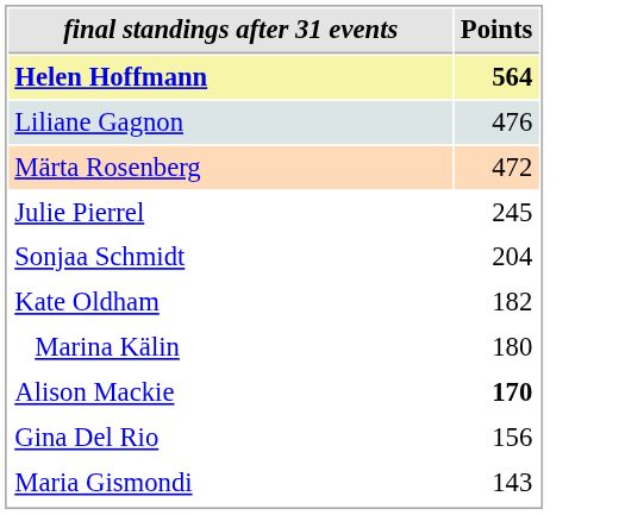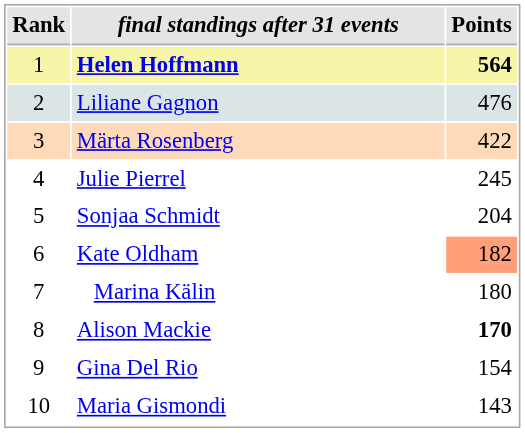 <table cellspacing="1" cellpadding="3" style="border:1px solid #AAAAAA;font-size:86%">
 <tr style="background-color: #E4E4E4;">
+<th style="border-bottom:1px solid #AAAAAA" width=10>Rank</th>
 <th style="border-bottom:1px solid #AAAAAA" width=220><em>final standings after 31 events</em></th>
 <th style="border-bottom:1px solid #AAAAAA" width=20 align=right>Points</th>
 </tr>
 <tr style="background:#f7f6a8;">
+<td align=center>1</td>
 <td> <strong><a href='#'>Helen Hoffmann</a></strong>  </td>
 <td align=right><strong>564</strong></td>
 </tr>
 <tr style="background:#dce5e5;">
+<td align=center>2</td>
 <td> <a href='#'>Liliane Gagnon</a></td>
 <td align=right>476</td>
 </tr>
 <tr style="background:#ffdab9;">
+<td align=center>3</td>
 <td> <a href='#'>Märta Rosenberg</a></td>
-<td align=right>472</td>
+<td align=right>422</td>
 </tr>
 <tr>
+<td align=center>4</td>
 <td> <a href='#'>Julie Pierrel</a></td>
 <td align=right>245</td>
 </tr>
 <tr>
+<td align=center>5</td>
 <td> <a href='#'>Sonjaa Schmidt</a></td>
 <td align=right>204</td>
 </tr>
 <tr>
+<td align=center>6</td>
 <td> <a href='#'>Kate Oldham</a></td>
-<td align=right>182</td>
+<td align=right style="background: lightsalmon;">182</td>
 </tr>
 <tr>
+<td align=center>7</td>
 <td>   <a href='#'>Marina Kälin</a></td>
 <td align=right>180</td>
 </tr>
 <tr>
+<td align=center>8</td>
 <td> <a href='#'>Alison Mackie</a></td>
 <td align=right><strong>170</strong></td>
 </tr>
 <tr>
+<td align=center>9</td>
 <td> <a href='#'>Gina Del Rio</a></td>
-<td align=right>156</td>
+<td align=right>154</td>
 </tr>
 <tr>
+<td align=center>10</td>
 <td> <a href='#'>Maria Gismondi</a></td>
 <td align=right>143</td>
 </tr>
 </table>
